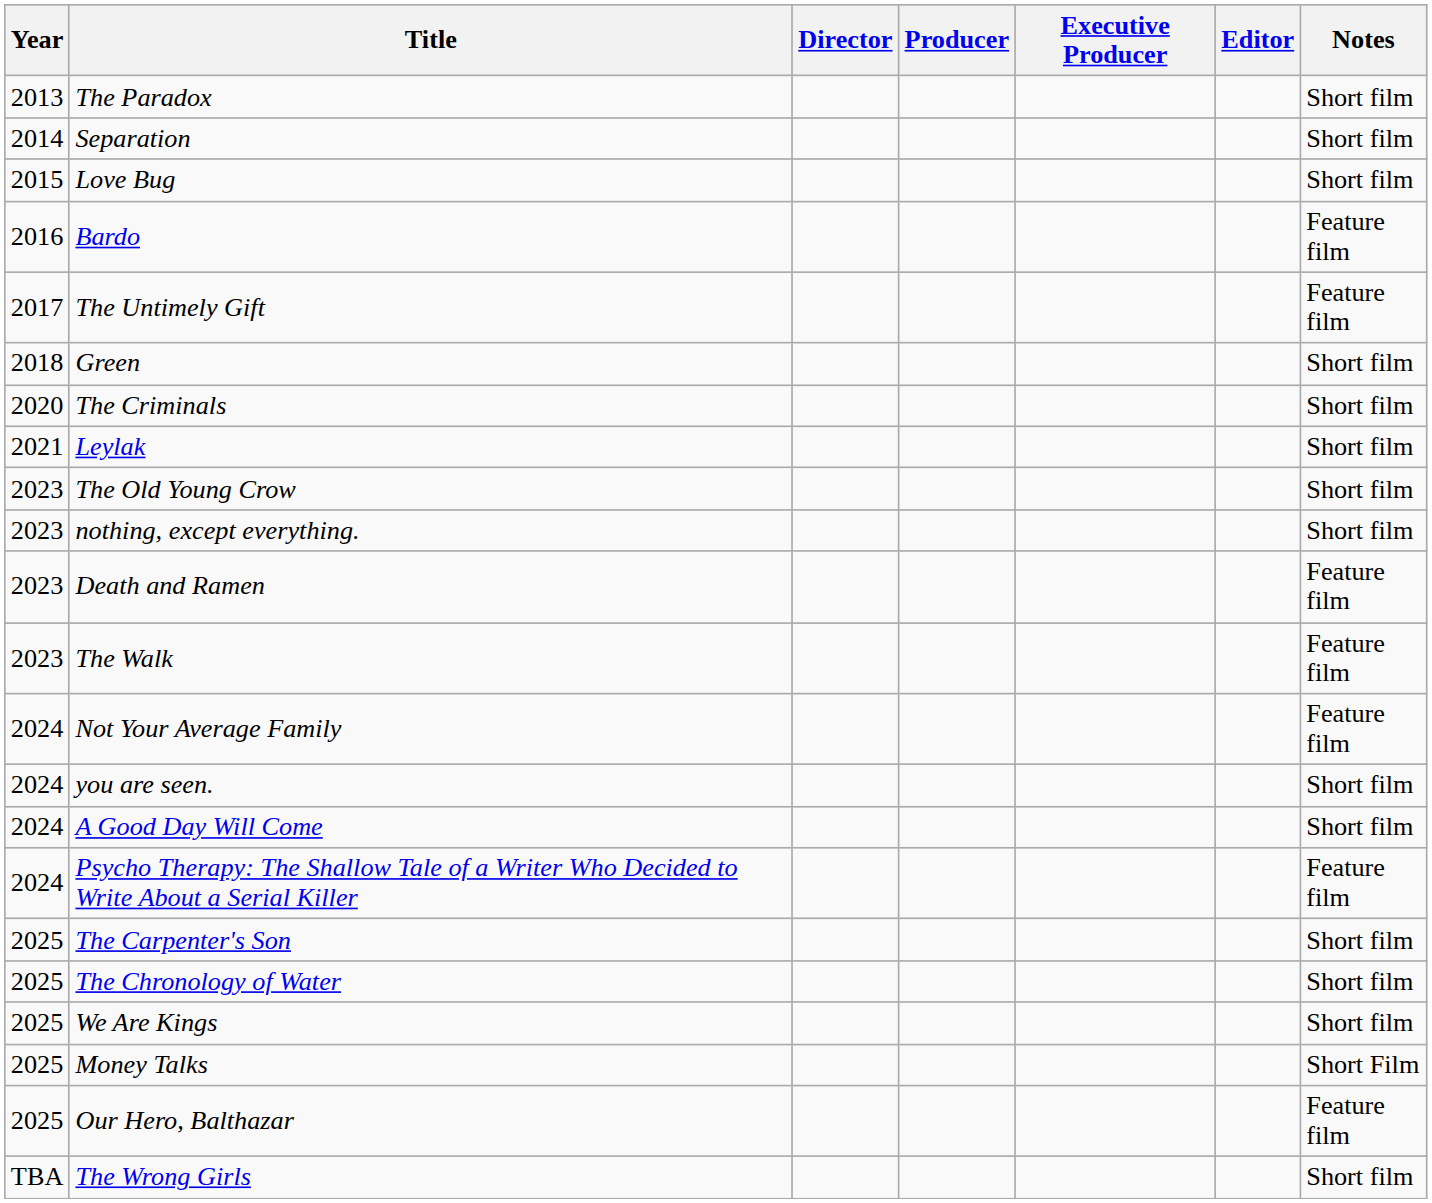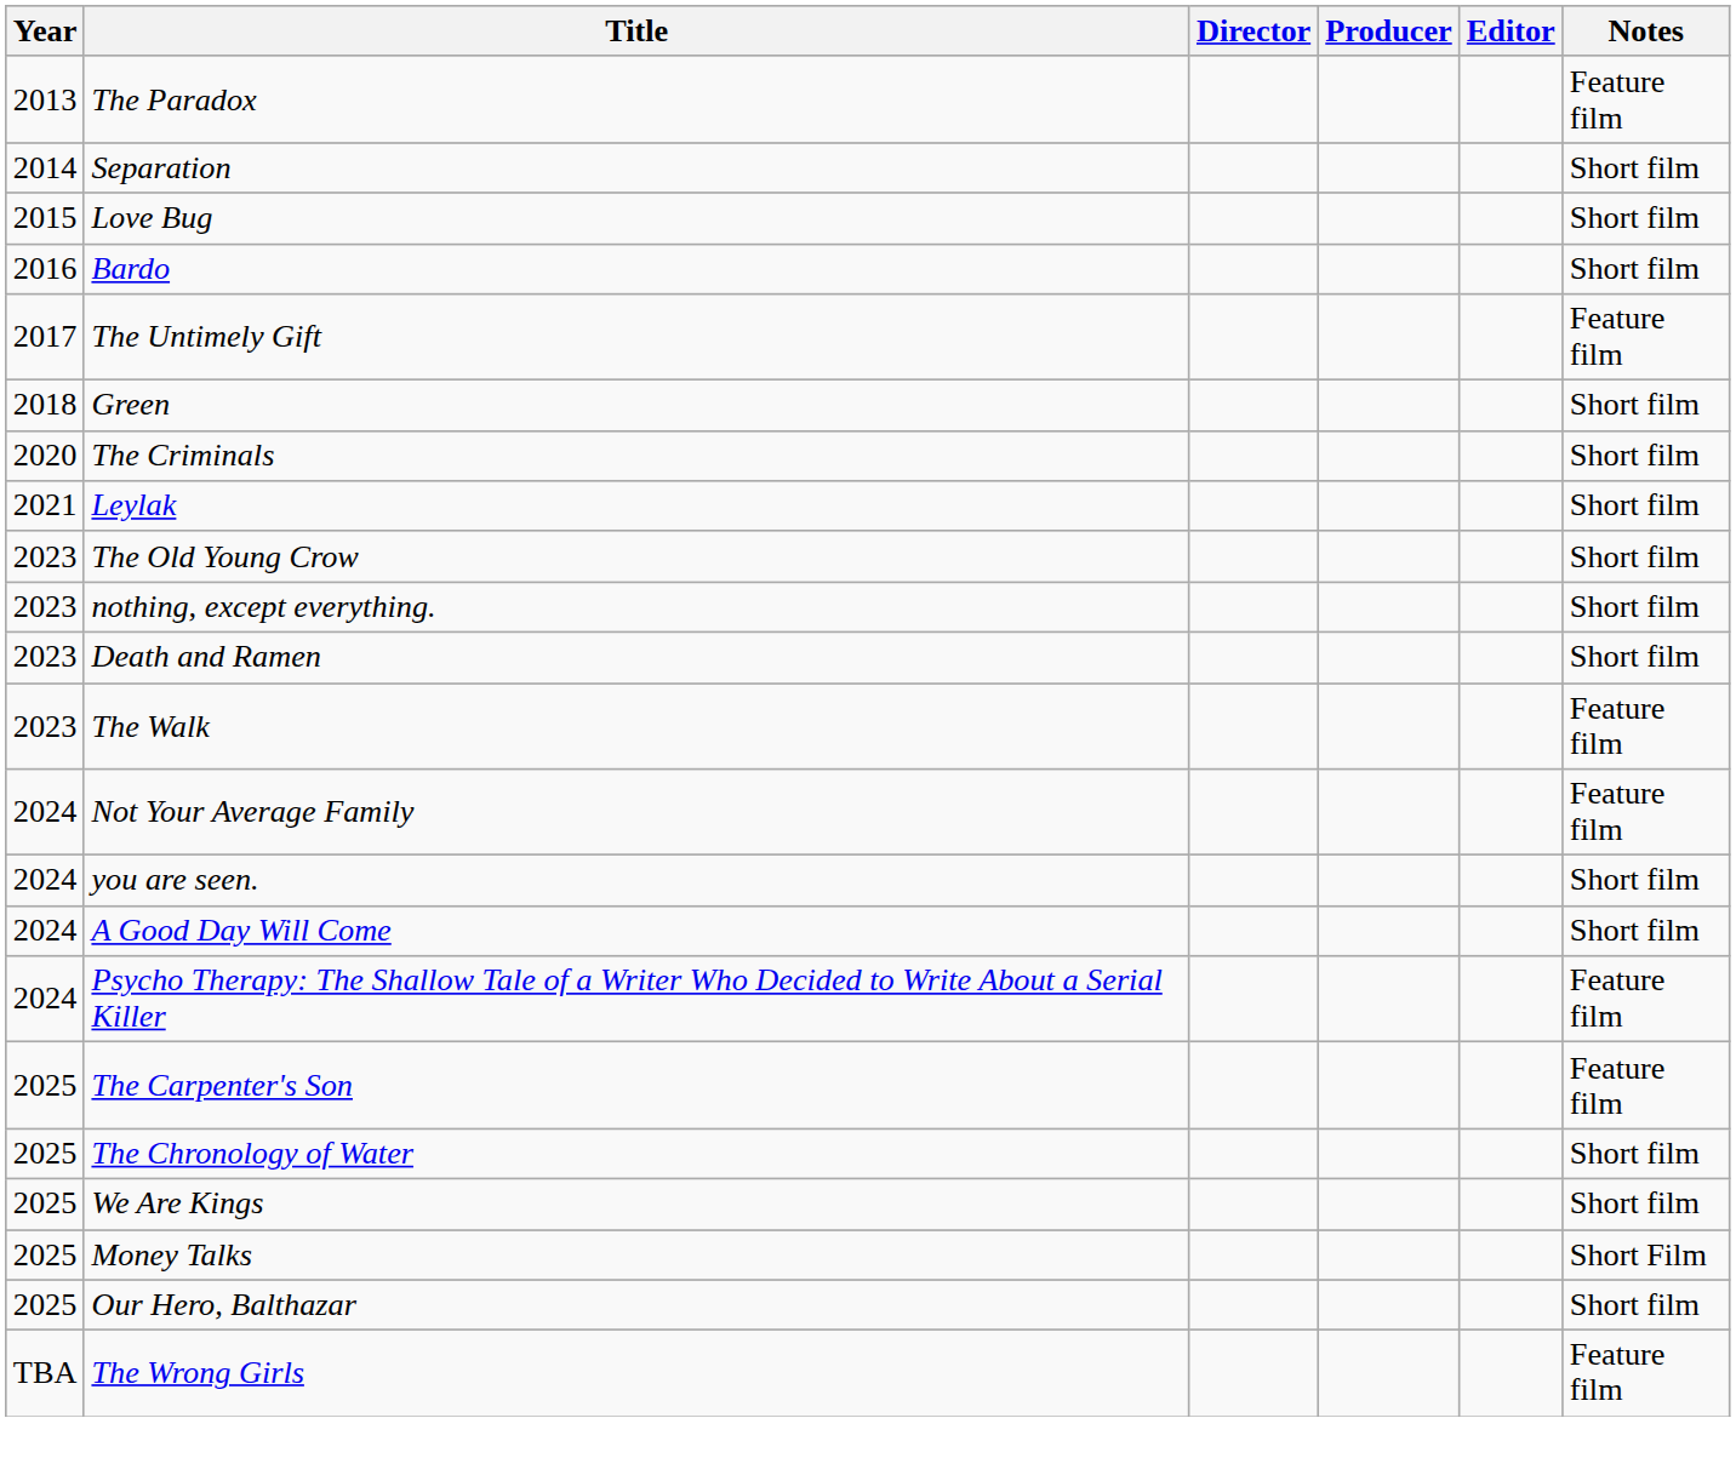 <table class="wikitable sortable">
 <tr>
 <th>Year</th>
 <th>Title</th>
 <th><a href='#'>Director</a></th>
 <th><a href='#'>Producer</a></th>
-<th><a href='#'>Executive Producer</a></th>
 <th><a href='#'>Editor</a></th>
 <th>Notes</th>
 </tr>
 <tr>
 <td>2013</td>
 <td><em>The Paradox</em></td>
 <td></td>
 <td></td>
 <td></td>
-<td></td>
-<td>Short film</td>
+<td>Feature film</td>
 </tr>
 <tr>
 <td>2014</td>
 <td><em>Separation</em></td>
-<td></td>
 <td></td>
 <td></td>
 <td></td>
 <td>Short film</td>
 </tr>
 <tr>
 <td>2015</td>
 <td><em>Love Bug</em></td>
 <td></td>
 <td></td>
 <td></td>
-<td></td>
 <td>Short film</td>
 </tr>
 <tr>
 <td>2016</td>
 <td><em><a href='#'>Bardo</a></em></td>
 <td></td>
 <td></td>
 <td></td>
-<td></td>
-<td>Feature film</td>
+<td>Short film</td>
 </tr>
 <tr>
 <td>2017</td>
 <td><em>The Untimely Gift</em></td>
-<td></td>
 <td></td>
 <td></td>
 <td></td>
 <td>Feature film</td>
 </tr>
 <tr>
 <td>2018</td>
 <td><em>Green</em></td>
 <td></td>
 <td></td>
 <td></td>
-<td></td>
 <td>Short film</td>
 </tr>
 <tr>
 <td>2020</td>
 <td><em>The Criminals</em></td>
-<td></td>
 <td></td>
 <td></td>
 <td></td>
 <td>Short film</td>
 </tr>
 <tr>
 <td>2021</td>
 <td><em><a href='#'>Leylak</a></em></td>
 <td></td>
 <td></td>
 <td></td>
-<td></td>
 <td>Short film</td>
 </tr>
 <tr>
 <td>2023</td>
 <td><em>The Old Young Crow</em></td>
-<td></td>
 <td></td>
 <td></td>
 <td></td>
 <td>Short film</td>
 </tr>
 <tr>
 <td>2023</td>
 <td><em>nothing, except everything.</em></td>
 <td></td>
 <td></td>
 <td></td>
-<td></td>
 <td>Short film</td>
 </tr>
 <tr>
 <td>2023</td>
 <td><em>Death and Ramen</em></td>
 <td></td>
 <td></td>
 <td></td>
-<td></td>
-<td>Feature film</td>
+<td>Short film</td>
 </tr>
 <tr>
 <td>2023</td>
 <td><em>The Walk</em></td>
-<td></td>
 <td></td>
 <td></td>
 <td></td>
 <td>Feature film</td>
 </tr>
 <tr>
 <td>2024</td>
 <td><em>Not Your Average Family</em></td>
 <td></td>
 <td></td>
 <td></td>
-<td></td>
 <td>Feature film</td>
 </tr>
 <tr>
 <td>2024</td>
 <td><em>you are seen.</em></td>
-<td></td>
 <td></td>
 <td></td>
 <td></td>
 <td>Short film</td>
 </tr>
 <tr>
 <td>2024</td>
 <td><em><a href='#'>A Good Day Will Come</a></em></td>
 <td></td>
 <td></td>
 <td></td>
-<td></td>
 <td>Short film</td>
 </tr>
 <tr>
 <td>2024</td>
 <td><em><a href='#'>Psycho Therapy: The Shallow Tale of a Writer Who Decided to Write About a Serial Killer</a></em></td>
-<td></td>
 <td></td>
 <td></td>
 <td></td>
 <td>Feature film</td>
 </tr>
 <tr>
 <td>2025</td>
 <td><em><a href='#'>The Carpenter's Son</a></em></td>
 <td></td>
 <td></td>
 <td></td>
-<td></td>
-<td>Short film</td>
+<td>Feature film</td>
 </tr>
 <tr>
 <td>2025</td>
 <td><em><a href='#'>The Chronology of Water</a></em></td>
-<td></td>
 <td></td>
 <td></td>
 <td></td>
 <td>Short film</td>
 </tr>
 <tr>
 <td>2025</td>
 <td><em>We Are Kings</em></td>
 <td></td>
 <td></td>
 <td></td>
-<td></td>
 <td>Short film</td>
 </tr>
 <tr>
 <td>2025</td>
 <td><em>Money Talks</em></td>
-<td></td>
 <td></td>
 <td></td>
 <td></td>
 <td>Short Film</td>
 </tr>
 <tr>
 <td>2025</td>
 <td><em>Our Hero, Balthazar</em></td>
 <td></td>
 <td></td>
 <td></td>
-<td></td>
-<td>Feature film</td>
+<td>Short film</td>
 </tr>
 <tr>
 <td>TBA</td>
 <td><em><a href='#'>The Wrong Girls</a></em></td>
 <td></td>
 <td></td>
 <td></td>
-<td></td>
-<td>Short film</td>
+<td>Feature film</td>
 </tr>
 </table>
